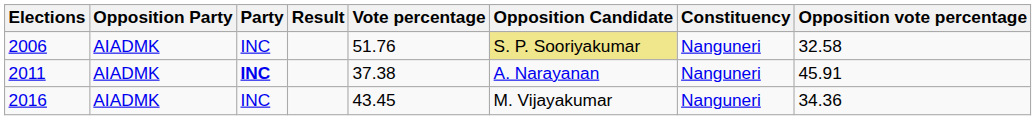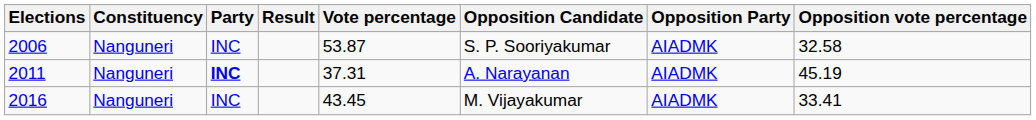 <table class="wikitable sortable">
 <tr>
 <th>Elections</th>
-<th>Opposition Party</th>
+<th>Constituency</th>
 <th>Party</th>
 <th>Result</th>
 <th>Vote percentage</th>
 <th>Opposition Candidate</th>
-<th>Constituency</th>
+<th>Opposition Party</th>
 <th>Opposition vote percentage</th>
 </tr>
 <tr>
 <td><a href='#'>2006</a></td>
-<td><a href='#'>AIADMK</a></td>
+<td><a href='#'>Nanguneri</a></td>
 <td><a href='#'>INC</a></td>
 <td></td>
-<td>51.76</td>
-<td style="background: khaki;">S. P. Sooriyakumar</td>
-<td><a href='#'>Nanguneri</a></td>
+<td>53.87</td>
+<td>S. P. Sooriyakumar</td>
+<td><a href='#'>AIADMK</a></td>
 <td>32.58</td>
 </tr>
 <tr>
 <td><a href='#'>2011</a></td>
-<td><a href='#'>AIADMK</a></td>
+<td><a href='#'>Nanguneri</a></td>
 <td><strong><a href='#'>INC</a></strong></td>
 <td></td>
-<td>37.38</td>
+<td>37.31</td>
 <td><a href='#'>A. Narayanan</a></td>
-<td><a href='#'>Nanguneri</a></td>
-<td>45.91</td>
+<td><a href='#'>AIADMK</a></td>
+<td>45.19</td>
 </tr>
 <tr>
 <td><a href='#'>2016</a></td>
-<td><a href='#'>AIADMK</a></td>
+<td><a href='#'>Nanguneri</a></td>
 <td><a href='#'>INC</a></td>
 <td></td>
 <td>43.45</td>
 <td>M. Vijayakumar</td>
-<td><a href='#'>Nanguneri</a></td>
-<td>34.36</td>
+<td><a href='#'>AIADMK</a></td>
+<td>33.41</td>
 </tr>
 </table>
